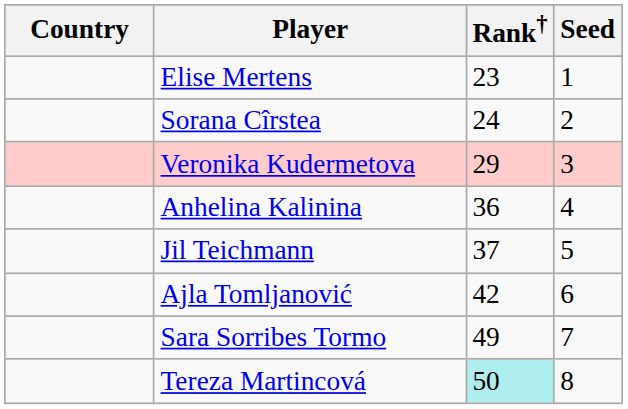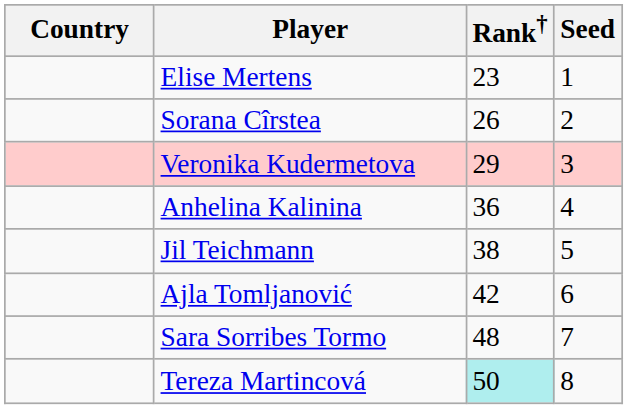 <table class="sortable wikitable nowrap">
 <tr>
 <th width="80">Country</th>
 <th width="175">Player</th>
 <th>Rank<sup>†</sup></th>
 <th>Seed</th>
 </tr>
 <tr>
 <td></td>
 <td><a href='#'>Elise Mertens</a></td>
 <td>23</td>
 <td>1</td>
 </tr>
 <tr>
 <td></td>
 <td><a href='#'>Sorana Cîrstea</a></td>
-<td>24</td>
+<td>26</td>
 <td>2</td>
 </tr>
 <tr style="background:#fcc;">
 <td></td>
 <td><a href='#'>Veronika Kudermetova</a></td>
 <td>29</td>
 <td>3</td>
 </tr>
 <tr>
 <td></td>
 <td><a href='#'>Anhelina Kalinina</a></td>
 <td>36</td>
 <td>4</td>
 </tr>
 <tr>
 <td></td>
 <td><a href='#'>Jil Teichmann</a></td>
-<td>37</td>
+<td>38</td>
 <td>5</td>
 </tr>
 <tr>
 <td></td>
 <td><a href='#'>Ajla Tomljanović</a></td>
 <td>42</td>
 <td>6</td>
 </tr>
 <tr>
 <td></td>
 <td><a href='#'>Sara Sorribes Tormo</a></td>
-<td>49</td>
+<td>48</td>
 <td>7</td>
 </tr>
 <tr>
 <td></td>
 <td><a href='#'>Tereza Martincová</a></td>
 <td style="background: paleturquoise;">50</td>
 <td>8</td>
 </tr>
 </table>
